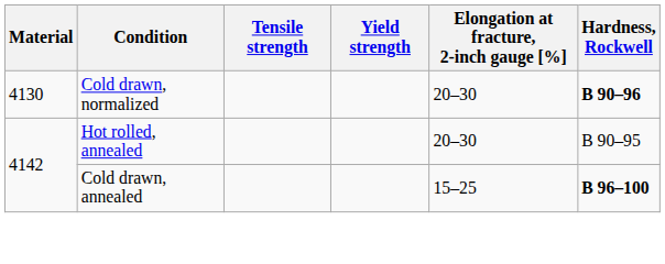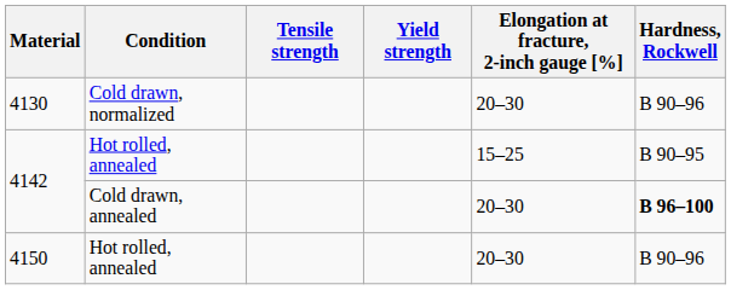 <table class="wikitable" border="1">
 <tr>
 <th>Material</th>
 <th>Condition</th>
 <th><a href='#'>Tensile strength</a></th>
 <th><a href='#'>Yield strength</a></th>
 <th>Elongation at fracture, <br>2-inch gauge [%]</th>
 <th>Hardness, <br><a href='#'>Rockwell</a></th>
 </tr>
 <tr>
 <td>4130</td>
 <td><a href='#'>Cold drawn</a>, normalized</td>
 <td></td>
 <td></td>
 <td>20–30</td>
-<td><strong>B 90–96</strong></td>
+<td>B 90–96</td>
 </tr>
 <tr>
 <td rowspan = 2>4142</td>
 <td><a href='#'>Hot rolled</a>, <a href='#'>annealed</a></td>
 <td></td>
 <td></td>
-<td>20–30</td>
+<td>15–25</td>
 <td>B 90–95</td>
 </tr>
 <tr>
 <td>Cold drawn, annealed</td>
 <td></td>
 <td></td>
-<td>15–25</td>
+<td>20–30</td>
 <td><strong>B 96–100</strong></td>
 </tr>
+<tr>
+<td>4150</td>
+<td>Hot rolled, annealed</td>
+<td></td>
+<td></td>
+<td>20–30</td>
+<td>B 90–96</td>
+</tr>
 </table>
